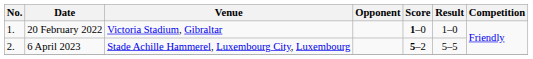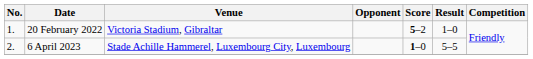 <table class="wikitable">
 <tr>
 <th>No.</th>
 <th>Date</th>
 <th>Venue</th>
 <th>Opponent</th>
 <th>Score</th>
 <th>Result</th>
 <th>Competition</th>
 </tr>
 <tr>
 <td>1.</td>
 <td>20 February 2022</td>
 <td><a href='#'>Victoria Stadium</a>, <a href='#'>Gibraltar</a></td>
 <td></td>
-<td align=center><strong>1</strong>–0</td>
+<td align=center><strong>5</strong>–2</td>
 <td align=center>1–0</td>
 <td rowspan=2><a href='#'>Friendly</a></td>
 </tr>
 <tr>
 <td>2.</td>
 <td>6 April 2023</td>
 <td><a href='#'>Stade Achille Hammerel</a>, <a href='#'>Luxembourg City</a>, <a href='#'>Luxembourg</a></td>
 <td></td>
-<td align=center><strong>5</strong>–2</td>
+<td align=center><strong>1</strong>–0</td>
 <td align=center>5–5</td>
 </tr>
 <tr>
 </tr>
 </table>
